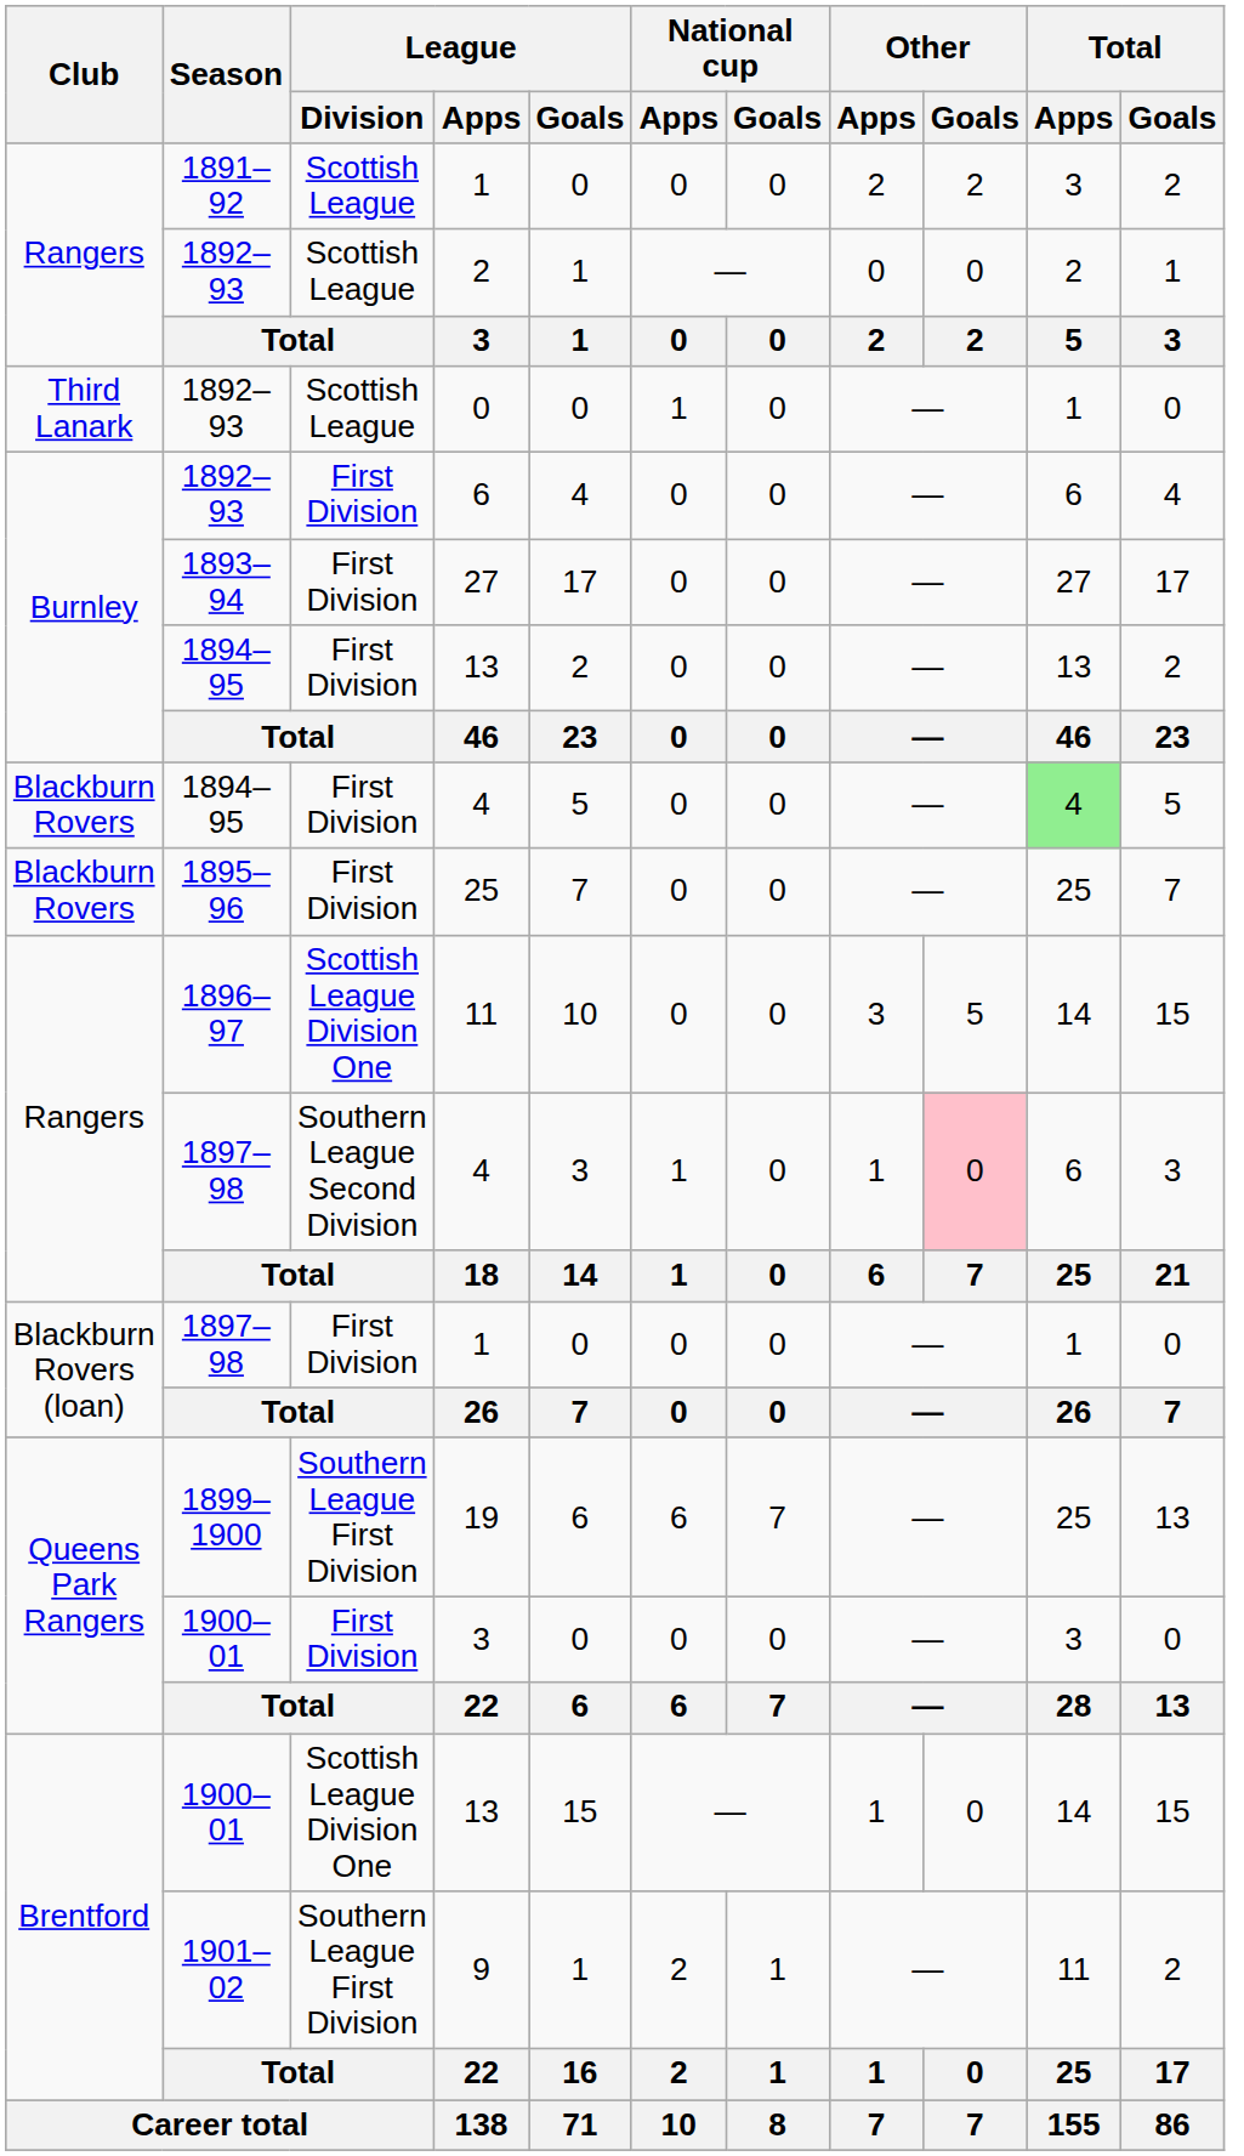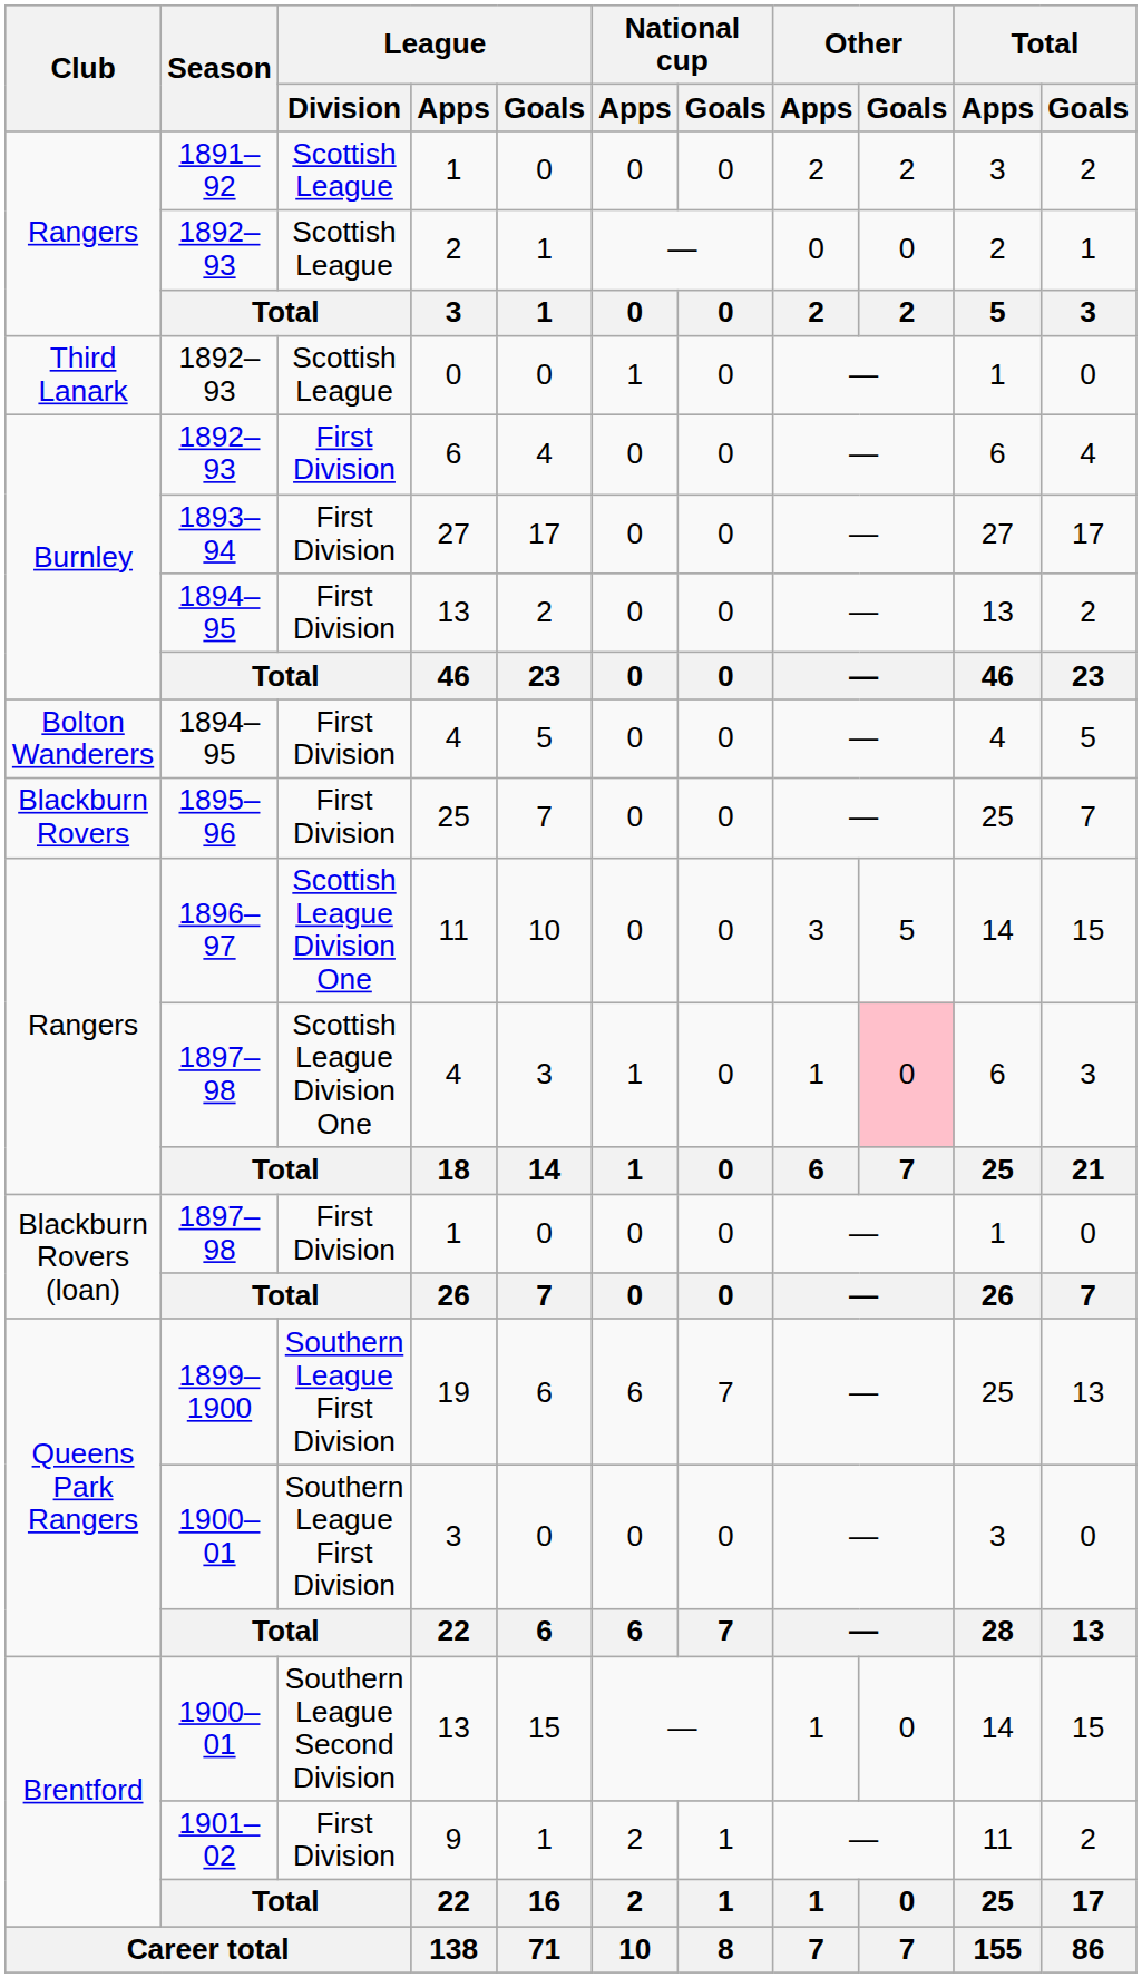 <table class="wikitable" style="text-align: center;">
 <tr>
 <th rowspan="2">Club</th>
 <th rowspan="2">Season</th>
 <th colspan="3">League</th>
 <th colspan="2">National cup</th>
 <th colspan="2">Other</th>
 <th colspan="2">Total</th>
 </tr>
 <tr>
 <th>Division</th>
 <th>Apps</th>
 <th>Goals</th>
 <th>Apps</th>
 <th>Goals</th>
 <th>Apps</th>
 <th>Goals</th>
 <th>Apps</th>
 <th>Goals</th>
 </tr>
 <tr>
 <td rowspan="3"><a href='#'>Rangers</a></td>
 <td><a href='#'>1891–92</a></td>
 <td><a href='#'>Scottish League</a></td>
 <td>1</td>
 <td>0</td>
 <td>0</td>
 <td>0</td>
 <td>2</td>
 <td>2</td>
 <td>3</td>
 <td>2</td>
 </tr>
 <tr>
 <td><a href='#'>1892–93</a></td>
 <td>Scottish League</td>
 <td>2</td>
 <td>1</td>
 <td colspan="2">—</td>
 <td>0</td>
 <td>0</td>
 <td>2</td>
 <td>1</td>
 </tr>
 <tr>
 <th colspan="2">Total</th>
 <th>3</th>
 <th>1</th>
 <th>0</th>
 <th>0</th>
 <th>2</th>
 <th>2</th>
 <th>5</th>
 <th>3</th>
 </tr>
 <tr>
 <td><a href='#'>Third Lanark</a></td>
 <td>1892–93</td>
 <td>Scottish League</td>
 <td>0</td>
 <td>0</td>
 <td>1</td>
 <td>0</td>
 <td colspan="2">—</td>
 <td>1</td>
 <td>0</td>
 </tr>
 <tr>
 <td rowspan="4"><a href='#'>Burnley</a></td>
 <td><a href='#'>1892–93</a></td>
 <td><a href='#'>First Division</a></td>
 <td>6</td>
 <td>4</td>
 <td>0</td>
 <td>0</td>
 <td colspan="2">—</td>
 <td>6</td>
 <td>4</td>
 </tr>
 <tr>
 <td><a href='#'>1893–94</a></td>
 <td>First Division</td>
 <td>27</td>
 <td>17</td>
 <td>0</td>
 <td>0</td>
 <td colspan="2">—</td>
 <td>27</td>
 <td>17</td>
 </tr>
 <tr>
 <td><a href='#'>1894–95</a></td>
 <td>First Division</td>
 <td>13</td>
 <td>2</td>
 <td>0</td>
 <td>0</td>
 <td colspan="2">—</td>
 <td>13</td>
 <td>2</td>
 </tr>
 <tr>
 <th colspan="2">Total</th>
 <th>46</th>
 <th>23</th>
 <th>0</th>
 <th>0</th>
 <th colspan="2">—</th>
 <th>46</th>
 <th>23</th>
 </tr>
 <tr>
-<td><a href='#'>Blackburn Rovers</a></td>
+<td><a href='#'>Bolton Wanderers</a></td>
 <td>1894–95</td>
 <td>First Division</td>
 <td>4</td>
 <td>5</td>
 <td>0</td>
 <td>0</td>
 <td colspan="2">—</td>
-<td style="background: lightgreen;">4</td>
+<td>4</td>
 <td>5</td>
 </tr>
 <tr>
 <td><a href='#'>Blackburn Rovers</a></td>
 <td><a href='#'>1895–96</a></td>
 <td>First Division</td>
 <td>25</td>
 <td>7</td>
 <td>0</td>
 <td>0</td>
 <td colspan="2">—</td>
 <td>25</td>
 <td>7</td>
 </tr>
 <tr>
 <td rowspan="3">Rangers</td>
 <td><a href='#'>1896–97</a></td>
 <td><a href='#'>Scottish League Division One</a></td>
 <td>11</td>
 <td>10</td>
 <td>0</td>
 <td>0</td>
 <td>3</td>
 <td>5</td>
 <td>14</td>
 <td>15</td>
 </tr>
 <tr>
 <td><a href='#'>1897–98</a></td>
-<td>Southern League Second Division</td>
+<td>Scottish League Division One</td>
 <td>4</td>
 <td>3</td>
 <td>1</td>
 <td>0</td>
 <td>1</td>
 <td style="background: pink;">0</td>
 <td>6</td>
 <td>3</td>
 </tr>
 <tr>
 <th colspan="2">Total</th>
 <th>18</th>
 <th>14</th>
 <th>1</th>
 <th>0</th>
 <th>6</th>
 <th>7</th>
 <th>25</th>
 <th>21</th>
 </tr>
 <tr>
 <td rowspan="2">Blackburn Rovers (loan)</td>
 <td><a href='#'>1897–98</a></td>
 <td>First Division</td>
 <td>1</td>
 <td>0</td>
 <td>0</td>
 <td>0</td>
 <td colspan="2">—</td>
 <td>1</td>
 <td>0</td>
 </tr>
 <tr>
 <th colspan="2">Total</th>
 <th>26</th>
 <th>7</th>
 <th>0</th>
 <th>0</th>
 <th colspan="2">—</th>
 <th>26</th>
 <th>7</th>
 </tr>
 <tr>
 <td rowspan="3"><a href='#'>Queens Park Rangers</a></td>
 <td><a href='#'>1899–1900</a></td>
 <td><a href='#'>Southern League</a> First Division</td>
 <td>19</td>
 <td>6</td>
 <td>6</td>
 <td>7</td>
 <td colspan="2">—</td>
 <td>25</td>
 <td>13</td>
 </tr>
 <tr>
 <td><a href='#'>1900–01</a></td>
-<td><a href='#'>First Division</a></td>
+<td>Southern League First Division</td>
 <td>3</td>
 <td>0</td>
 <td>0</td>
 <td>0</td>
 <td colspan="2">—</td>
 <td>3</td>
 <td>0</td>
 </tr>
 <tr>
 <th colspan="2">Total</th>
 <th>22</th>
 <th>6</th>
 <th>6</th>
 <th>7</th>
 <th colspan="2">—</th>
 <th>28</th>
 <th>13</th>
 </tr>
 <tr>
 <td rowspan="3"><a href='#'>Brentford</a></td>
 <td><a href='#'>1900–01</a></td>
-<td>Scottish League Division One</td>
+<td>Southern League Second Division</td>
 <td>13</td>
 <td>15</td>
 <td colspan="2">—</td>
 <td>1</td>
 <td>0</td>
 <td>14</td>
 <td>15</td>
 </tr>
 <tr>
 <td><a href='#'>1901–02</a></td>
-<td>Southern League First Division</td>
+<td>First Division</td>
 <td>9</td>
 <td>1</td>
 <td>2</td>
 <td>1</td>
 <td colspan="2">—</td>
 <td>11</td>
 <td>2</td>
 </tr>
 <tr>
 <th colspan="2">Total</th>
 <th>22</th>
 <th>16</th>
 <th>2</th>
 <th>1</th>
 <th>1</th>
 <th>0</th>
 <th>25</th>
 <th>17</th>
 </tr>
 <tr>
 <th colspan="3">Career total</th>
 <th>138</th>
 <th>71</th>
 <th>10</th>
 <th>8</th>
 <th>7</th>
 <th>7</th>
 <th>155</th>
 <th>86</th>
 </tr>
 </table>
